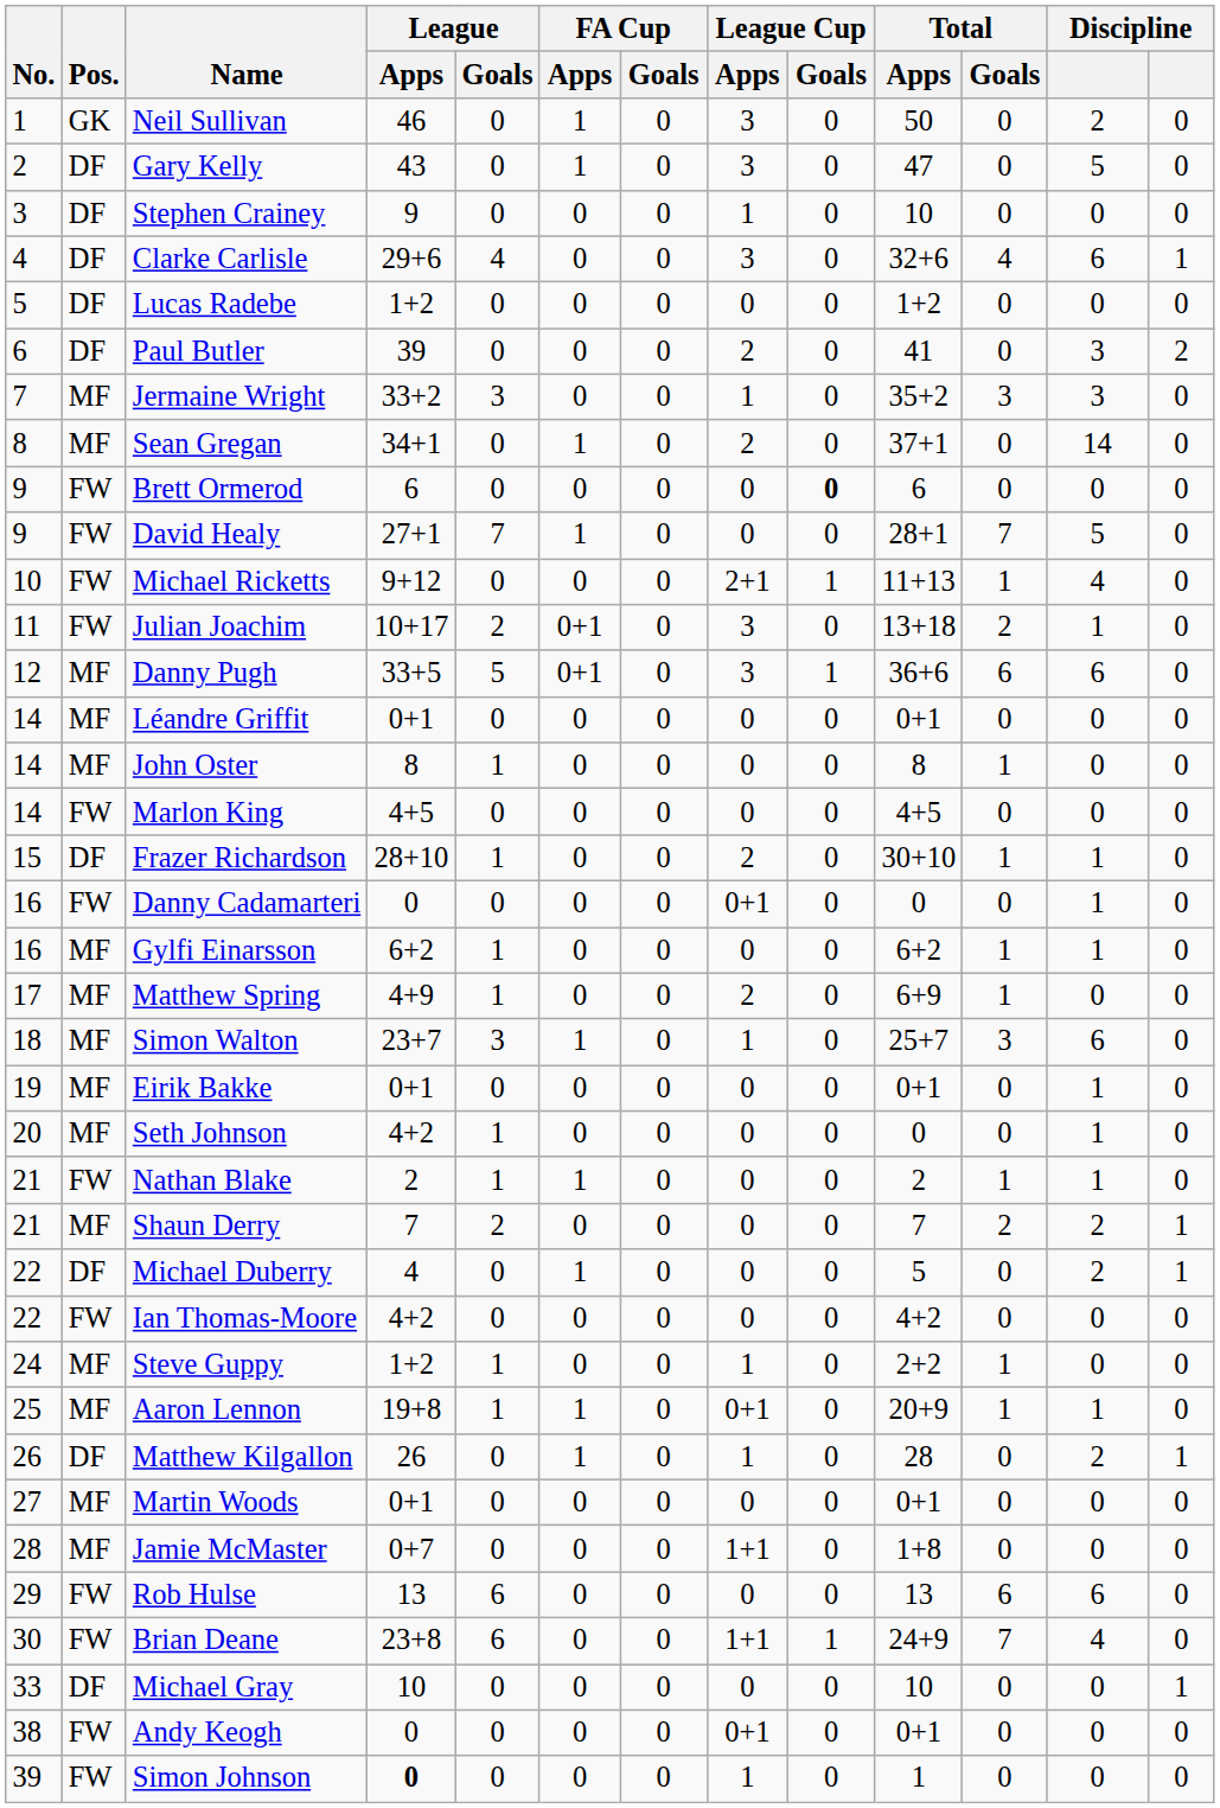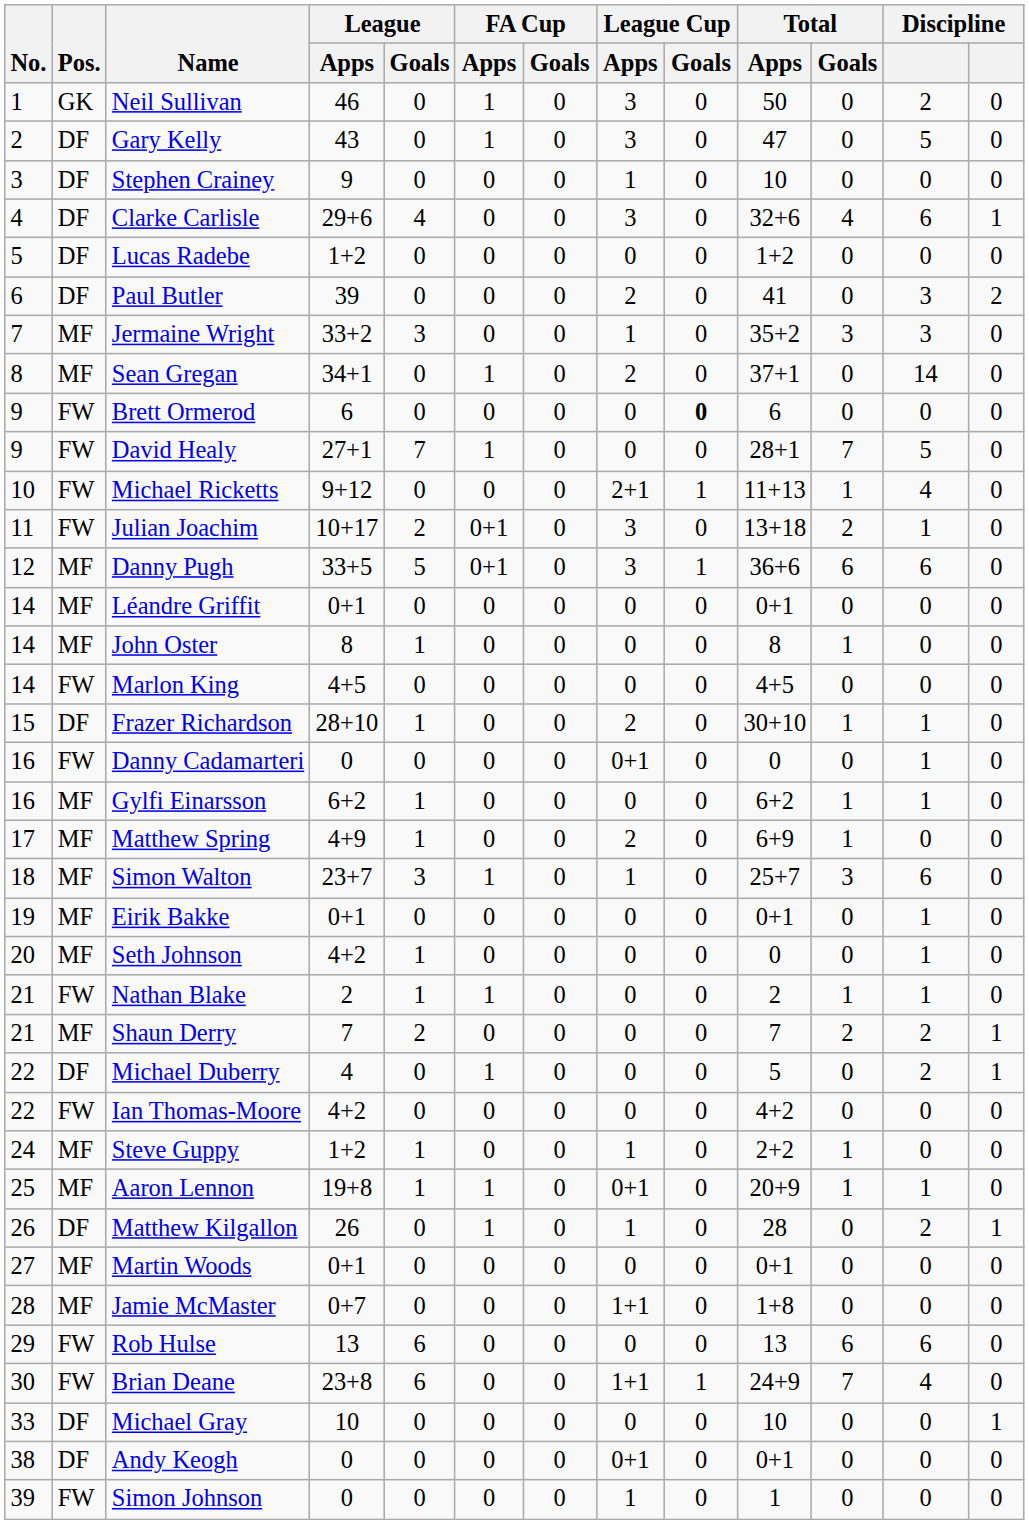 <table class="wikitable" style="text-align:center">
 <tr>
 <th rowspan="2" valign="bottom">No.</th>
 <th rowspan="2" valign="bottom">Pos.</th>
 <th rowspan="2" valign="bottom">Name</th>
 <th colspan="2" width="85">League</th>
 <th colspan="2" width="85">FA Cup</th>
 <th colspan="2" width="85">League Cup</th>
 <th colspan="2" width="85">Total</th>
 <th colspan="2" width="85">Discipline</th>
 </tr>
 <tr>
 <th>Apps</th>
 <th>Goals</th>
 <th>Apps</th>
 <th>Goals</th>
 <th>Apps</th>
 <th>Goals</th>
 <th>Apps</th>
 <th>Goals</th>
 <th></th>
 <th></th>
 </tr>
 <tr>
 <td align="left">1</td>
 <td align="left">GK</td>
 <td align="left"> <a href='#'>Neil Sullivan</a></td>
 <td>46</td>
 <td>0</td>
 <td>1</td>
 <td>0</td>
 <td>3</td>
 <td>0</td>
 <td>50</td>
 <td>0</td>
 <td>2</td>
 <td>0</td>
 </tr>
 <tr>
 <td align="left">2</td>
 <td align="left">DF</td>
 <td align="left"> <a href='#'>Gary Kelly</a></td>
 <td>43</td>
 <td>0</td>
 <td>1</td>
 <td>0</td>
 <td>3</td>
 <td>0</td>
 <td>47</td>
 <td>0</td>
 <td>5</td>
 <td>0</td>
 </tr>
 <tr>
 <td align="left">3</td>
 <td align="left">DF</td>
 <td align="left"> <a href='#'>Stephen Crainey</a></td>
 <td>9</td>
 <td>0</td>
 <td>0</td>
 <td>0</td>
 <td>1</td>
 <td>0</td>
 <td>10</td>
 <td>0</td>
 <td>0</td>
 <td>0</td>
 </tr>
 <tr>
 <td align="left">4</td>
 <td align="left">DF</td>
 <td align="left"> <a href='#'>Clarke Carlisle</a></td>
 <td>29+6</td>
 <td>4</td>
 <td>0</td>
 <td>0</td>
 <td>3</td>
 <td>0</td>
 <td>32+6</td>
 <td>4</td>
 <td>6</td>
 <td>1</td>
 </tr>
 <tr>
 <td align="left">5</td>
 <td align="left">DF</td>
 <td align="left"> <a href='#'>Lucas Radebe</a></td>
 <td>1+2</td>
 <td>0</td>
 <td>0</td>
 <td>0</td>
 <td>0</td>
 <td>0</td>
 <td>1+2</td>
 <td>0</td>
 <td>0</td>
 <td>0</td>
 </tr>
 <tr>
 <td align="left">6</td>
 <td align="left">DF</td>
 <td align="left"> <a href='#'>Paul Butler</a></td>
 <td>39</td>
 <td>0</td>
 <td>0</td>
 <td>0</td>
 <td>2</td>
 <td>0</td>
 <td>41</td>
 <td>0</td>
 <td>3</td>
 <td>2</td>
 </tr>
 <tr>
 <td align="left">7</td>
 <td align="left">MF</td>
 <td align="left"> <a href='#'>Jermaine Wright</a></td>
 <td>33+2</td>
 <td>3</td>
 <td>0</td>
 <td>0</td>
 <td>1</td>
 <td>0</td>
 <td>35+2</td>
 <td>3</td>
 <td>3</td>
 <td>0</td>
 </tr>
 <tr>
 <td align="left">8</td>
 <td align="left">MF</td>
 <td align="left"> <a href='#'>Sean Gregan</a></td>
 <td>34+1</td>
 <td>0</td>
 <td>1</td>
 <td>0</td>
 <td>2</td>
 <td>0</td>
 <td>37+1</td>
 <td>0</td>
 <td>14</td>
 <td>0</td>
 </tr>
 <tr>
 <td align="left">9</td>
 <td align="left">FW</td>
 <td align="left"> <a href='#'>Brett Ormerod</a></td>
 <td>6</td>
 <td>0</td>
 <td>0</td>
 <td>0</td>
 <td>0</td>
 <td><strong>0</strong></td>
 <td>6</td>
 <td>0</td>
 <td>0</td>
 <td>0</td>
 </tr>
 <tr>
 <td align="left">9</td>
 <td align="left">FW</td>
 <td align="left"> <a href='#'>David Healy</a></td>
 <td>27+1</td>
 <td>7</td>
 <td>1</td>
 <td>0</td>
 <td>0</td>
 <td>0</td>
 <td>28+1</td>
 <td>7</td>
 <td>5</td>
 <td>0</td>
 </tr>
 <tr>
 <td align="left">10</td>
 <td align="left">FW</td>
 <td align="left"> <a href='#'>Michael Ricketts</a></td>
 <td>9+12</td>
 <td>0</td>
 <td>0</td>
 <td>0</td>
 <td>2+1</td>
 <td>1</td>
 <td>11+13</td>
 <td>1</td>
 <td>4</td>
 <td>0</td>
 </tr>
 <tr>
 <td align="left">11</td>
 <td align="left">FW</td>
 <td align="left"> <a href='#'>Julian Joachim</a></td>
 <td>10+17</td>
 <td>2</td>
 <td>0+1</td>
 <td>0</td>
 <td>3</td>
 <td>0</td>
 <td>13+18</td>
 <td>2</td>
 <td>1</td>
 <td>0</td>
 </tr>
 <tr>
 <td align="left">12</td>
 <td align="left">MF</td>
 <td align="left"> <a href='#'>Danny Pugh</a></td>
 <td>33+5</td>
 <td>5</td>
 <td>0+1</td>
 <td>0</td>
 <td>3</td>
 <td>1</td>
 <td>36+6</td>
 <td>6</td>
 <td>6</td>
 <td>0</td>
 </tr>
 <tr>
 <td align="left">14</td>
 <td align="left">MF</td>
 <td align="left"> <a href='#'>Léandre Griffit</a></td>
 <td>0+1</td>
 <td>0</td>
 <td>0</td>
 <td>0</td>
 <td>0</td>
 <td>0</td>
 <td>0+1</td>
 <td>0</td>
 <td>0</td>
 <td>0</td>
 </tr>
 <tr>
 <td align="left">14</td>
 <td align="left">MF</td>
 <td align="left"> <a href='#'>John Oster</a></td>
 <td>8</td>
 <td>1</td>
 <td>0</td>
 <td>0</td>
 <td>0</td>
 <td>0</td>
 <td>8</td>
 <td>1</td>
 <td>0</td>
 <td>0</td>
 </tr>
 <tr>
 <td align="left">14</td>
 <td align="left">FW</td>
 <td align="left"> <a href='#'>Marlon King</a></td>
 <td>4+5</td>
 <td>0</td>
 <td>0</td>
 <td>0</td>
 <td>0</td>
 <td>0</td>
 <td>4+5</td>
 <td>0</td>
 <td>0</td>
 <td>0</td>
 </tr>
 <tr>
 <td align="left">15</td>
 <td align="left">DF</td>
 <td align="left"> <a href='#'>Frazer Richardson</a></td>
 <td>28+10</td>
 <td>1</td>
 <td>0</td>
 <td>0</td>
 <td>2</td>
 <td>0</td>
 <td>30+10</td>
 <td>1</td>
 <td>1</td>
 <td>0</td>
 </tr>
 <tr>
 <td align="left">16</td>
 <td align="left">FW</td>
 <td align="left"> <a href='#'>Danny Cadamarteri</a></td>
 <td>0</td>
 <td>0</td>
 <td>0</td>
 <td>0</td>
 <td>0+1</td>
 <td>0</td>
 <td>0</td>
 <td>0</td>
 <td>1</td>
 <td>0</td>
 </tr>
 <tr>
 <td align="left">16</td>
 <td align="left">MF</td>
 <td align="left"> <a href='#'>Gylfi Einarsson</a></td>
 <td>6+2</td>
 <td>1</td>
 <td>0</td>
 <td>0</td>
 <td>0</td>
 <td>0</td>
 <td>6+2</td>
 <td>1</td>
 <td>1</td>
 <td>0</td>
 </tr>
 <tr>
 <td align="left">17</td>
 <td align="left">MF</td>
 <td align="left"> <a href='#'>Matthew Spring</a></td>
 <td>4+9</td>
 <td>1</td>
 <td>0</td>
 <td>0</td>
 <td>2</td>
 <td>0</td>
 <td>6+9</td>
 <td>1</td>
 <td>0</td>
 <td>0</td>
 </tr>
 <tr>
 <td align="left">18</td>
 <td align="left">MF</td>
 <td align="left"> <a href='#'>Simon Walton</a></td>
 <td>23+7</td>
 <td>3</td>
 <td>1</td>
 <td>0</td>
 <td>1</td>
 <td>0</td>
 <td>25+7</td>
 <td>3</td>
 <td>6</td>
 <td>0</td>
 </tr>
 <tr>
 <td align="left">19</td>
 <td align="left">MF</td>
 <td align="left"> <a href='#'>Eirik Bakke</a></td>
 <td>0+1</td>
 <td>0</td>
 <td>0</td>
 <td>0</td>
 <td>0</td>
 <td>0</td>
 <td>0+1</td>
 <td>0</td>
 <td>1</td>
 <td>0</td>
 </tr>
 <tr>
 <td align="left">20</td>
 <td align="left">MF</td>
 <td align="left"> <a href='#'>Seth Johnson</a></td>
 <td>4+2</td>
 <td>1</td>
 <td>0</td>
 <td>0</td>
 <td>0</td>
 <td>0</td>
 <td>0</td>
 <td>0</td>
 <td>1</td>
 <td>0</td>
 </tr>
 <tr>
 <td align="left">21</td>
 <td align="left">FW</td>
 <td align="left"> <a href='#'>Nathan Blake</a></td>
 <td>2</td>
 <td>1</td>
 <td>1</td>
 <td>0</td>
 <td>0</td>
 <td>0</td>
 <td>2</td>
 <td>1</td>
 <td>1</td>
 <td>0</td>
 </tr>
 <tr>
 <td align="left">21</td>
 <td align="left">MF</td>
 <td align="left"> <a href='#'>Shaun Derry</a></td>
 <td>7</td>
 <td>2</td>
 <td>0</td>
 <td>0</td>
 <td>0</td>
 <td>0</td>
 <td>7</td>
 <td>2</td>
 <td>2</td>
 <td>1</td>
 </tr>
 <tr>
 <td align="left">22</td>
 <td align="left">DF</td>
 <td align="left"> <a href='#'>Michael Duberry</a></td>
 <td>4</td>
 <td>0</td>
 <td>1</td>
 <td>0</td>
 <td>0</td>
 <td>0</td>
 <td>5</td>
 <td>0</td>
 <td>2</td>
 <td>1</td>
 </tr>
 <tr>
 <td align="left">22</td>
 <td align="left">FW</td>
 <td align="left"> <a href='#'>Ian Thomas-Moore</a></td>
 <td>4+2</td>
 <td>0</td>
 <td>0</td>
 <td>0</td>
 <td>0</td>
 <td>0</td>
 <td>4+2</td>
 <td>0</td>
 <td>0</td>
 <td>0</td>
 </tr>
 <tr>
 <td align="left">24</td>
 <td align="left">MF</td>
 <td align="left"> <a href='#'>Steve Guppy</a></td>
 <td>1+2</td>
 <td>1</td>
 <td>0</td>
 <td>0</td>
 <td>1</td>
 <td>0</td>
 <td>2+2</td>
 <td>1</td>
 <td>0</td>
 <td>0</td>
 </tr>
 <tr>
 <td align="left">25</td>
 <td align="left">MF</td>
 <td align="left"> <a href='#'>Aaron Lennon</a></td>
 <td>19+8</td>
 <td>1</td>
 <td>1</td>
 <td>0</td>
 <td>0+1</td>
 <td>0</td>
 <td>20+9</td>
 <td>1</td>
 <td>1</td>
 <td>0</td>
 </tr>
 <tr>
 <td align="left">26</td>
 <td align="left">DF</td>
 <td align="left"> <a href='#'>Matthew Kilgallon</a></td>
 <td>26</td>
 <td>0</td>
 <td>1</td>
 <td>0</td>
 <td>1</td>
 <td>0</td>
 <td>28</td>
 <td>0</td>
 <td>2</td>
 <td>1</td>
 </tr>
 <tr>
 <td align="left">27</td>
 <td align="left">MF</td>
 <td align="left"> <a href='#'>Martin Woods</a></td>
 <td>0+1</td>
 <td>0</td>
 <td>0</td>
 <td>0</td>
 <td>0</td>
 <td>0</td>
 <td>0+1</td>
 <td>0</td>
 <td>0</td>
 <td>0</td>
 </tr>
 <tr>
 <td align="left">28</td>
 <td align="left">MF</td>
 <td align="left"> <a href='#'>Jamie McMaster</a></td>
 <td>0+7</td>
 <td>0</td>
 <td>0</td>
 <td>0</td>
 <td>1+1</td>
 <td>0</td>
 <td>1+8</td>
 <td>0</td>
 <td>0</td>
 <td>0</td>
 </tr>
 <tr>
 <td align="left">29</td>
 <td align="left">FW</td>
 <td align="left"> <a href='#'>Rob Hulse</a></td>
 <td>13</td>
 <td>6</td>
 <td>0</td>
 <td>0</td>
 <td>0</td>
 <td>0</td>
 <td>13</td>
 <td>6</td>
 <td>6</td>
 <td>0</td>
 </tr>
 <tr>
 <td align="left">30</td>
 <td align="left">FW</td>
 <td align="left"> <a href='#'>Brian Deane</a></td>
 <td>23+8</td>
 <td>6</td>
 <td>0</td>
 <td>0</td>
 <td>1+1</td>
 <td>1</td>
 <td>24+9</td>
 <td>7</td>
 <td>4</td>
 <td>0</td>
 </tr>
 <tr>
 <td align="left">33</td>
 <td align="left">DF</td>
 <td align="left"> <a href='#'>Michael Gray</a></td>
 <td>10</td>
 <td>0</td>
 <td>0</td>
 <td>0</td>
 <td>0</td>
 <td>0</td>
 <td>10</td>
 <td>0</td>
 <td>0</td>
 <td>1</td>
 </tr>
 <tr>
 <td align="left">38</td>
-<td align="left">FW</td>
+<td align="left">DF</td>
 <td align="left"> <a href='#'>Andy Keogh</a></td>
 <td>0</td>
 <td>0</td>
 <td>0</td>
 <td>0</td>
 <td>0+1</td>
 <td>0</td>
 <td>0+1</td>
 <td>0</td>
 <td>0</td>
 <td>0</td>
 </tr>
 <tr>
 <td align="left">39</td>
 <td align="left">FW</td>
 <td align="left"> <a href='#'>Simon Johnson</a></td>
-<td><strong>0</strong></td>
+<td>0</td>
 <td>0</td>
 <td>0</td>
 <td>0</td>
 <td>1</td>
 <td>0</td>
 <td>1</td>
 <td>0</td>
 <td>0</td>
 <td>0</td>
 </tr>
 </table>
